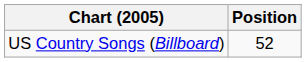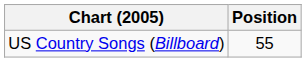 <table class="wikitable sortable">
 <tr>
 <th scope="col">Chart (2005)</th>
 <th scope="col">Position</th>
 </tr>
 <tr>
 <td>US <a href='#'>Country Songs</a> (<em><a href='#'>Billboard</a></em>)</td>
-<td align="center">52</td>
+<td align="center">55</td>
 </tr>
 </table>
